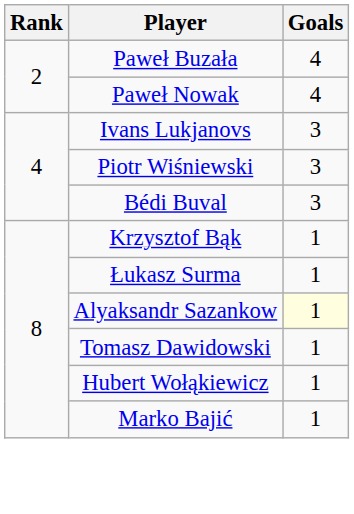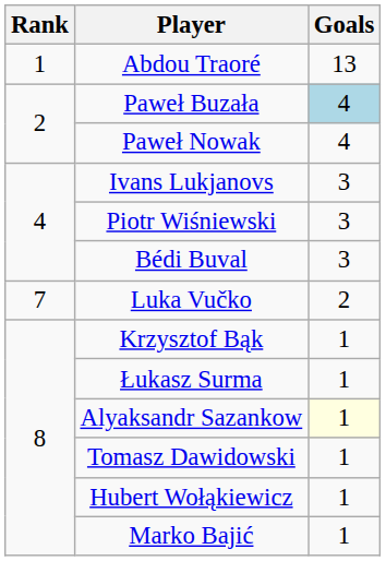 <table class="wikitable" style="text-align: center">
 <tr>
 <th>Rank</th>
 <th>Player</th>
 <th>Goals</th>
 </tr>
 <tr>
+<td>1</td>
+<td><a href='#'>Abdou Traoré</a></td>
+<td>13</td>
+</tr>
+<tr>
 <td rowspan=2>2</td>
 <td><a href='#'>Paweł Buzała</a></td>
-<td>4</td>
+<td style="background: lightblue;">4</td>
 </tr>
 <tr>
 <td><a href='#'>Paweł Nowak</a></td>
 <td>4</td>
 </tr>
 <tr>
 <td rowspan=3>4</td>
 <td><a href='#'>Ivans Lukjanovs</a></td>
 <td>3</td>
 </tr>
 <tr>
 <td><a href='#'>Piotr Wiśniewski</a></td>
 <td>3</td>
 </tr>
 <tr>
 <td><a href='#'>Bédi Buval</a></td>
 <td>3</td>
+</tr>
+<tr>
+<td>7</td>
+<td><a href='#'>Luka Vučko</a></td>
+<td>2</td>
 </tr>
 <tr>
 <td rowspan=6>8</td>
 <td><a href='#'>Krzysztof Bąk</a></td>
 <td>1</td>
 </tr>
 <tr>
 <td><a href='#'>Łukasz Surma</a></td>
 <td>1</td>
 </tr>
 <tr>
 <td><a href='#'>Alyaksandr Sazankow</a></td>
 <td style="background: lightyellow;">1</td>
 </tr>
 <tr>
 <td><a href='#'>Tomasz Dawidowski</a></td>
 <td>1</td>
 </tr>
 <tr>
 <td><a href='#'>Hubert Wołąkiewicz</a></td>
 <td>1</td>
 </tr>
 <tr>
 <td><a href='#'>Marko Bajić</a></td>
 <td>1</td>
 </tr>
 </table>
